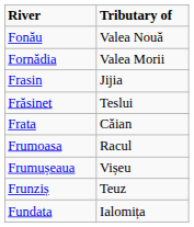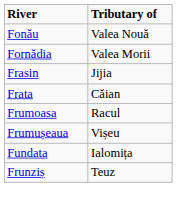 <table class="wikitable">
 <tr>
 <td width="100pt"><strong>River</strong></td>
 <td width="100pt"><strong>Tributary of</strong></td>
 </tr>
 <tr>
 <td><a href='#'>Fonău</a></td>
 <td>Valea Nouă</td>
 </tr>
 <tr>
 <td><a href='#'>Fornădia</a></td>
 <td>Valea Morii</td>
 </tr>
 <tr>
 <td><a href='#'>Frasin</a></td>
 <td>Jijia</td>
 </tr>
 <tr>
-<td><a href='#'>Frăsinet</a></td>
-<td>Teslui</td>
-</tr>
-<tr>
 <td><a href='#'>Frata</a></td>
 <td>Căian</td>
 </tr>
 <tr>
 <td><a href='#'>Frumoasa</a></td>
 <td>Racul</td>
 </tr>
 <tr>
 <td><a href='#'>Frumușeaua</a></td>
 <td>Vișeu</td>
 </tr>
 <tr>
+<td><a href='#'>Fundata</a></td>
+<td>Ialomița</td>
+</tr>
+<tr>
 <td><a href='#'>Frunziș</a></td>
 <td>Teuz</td>
 </tr>
-<tr>
-<td><a href='#'>Fundata</a></td>
-<td>Ialomița</td>
-</tr>
 </table>
